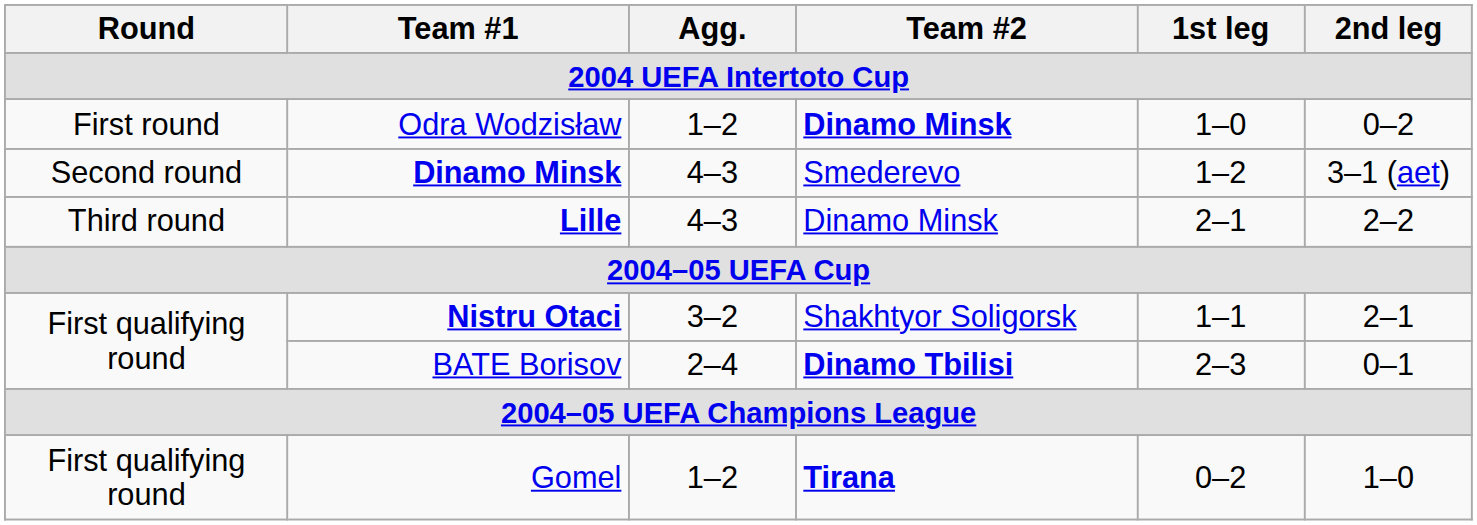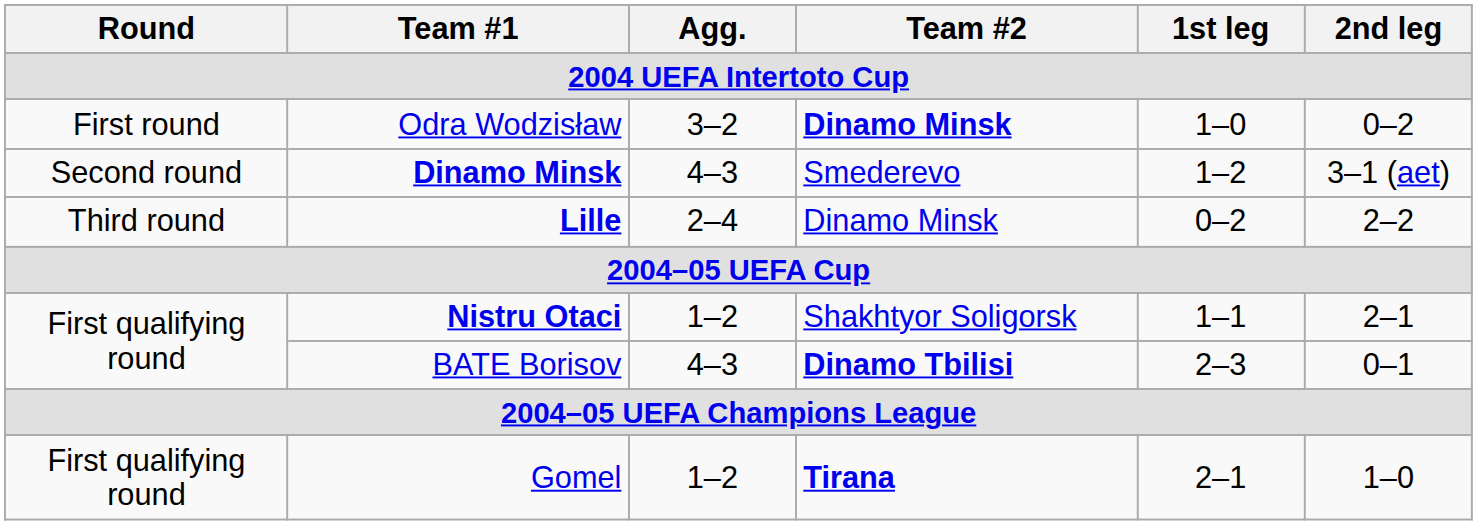 <table class="wikitable">
 <tr>
 <th width="140">Round</th>
 <th width="170">Team #1</th>
 <th width="80">Agg.</th>
 <th width="170">Team #2</th>
 <th width="80">1st leg</th>
 <th width="80">2nd leg</th>
 </tr>
 <tr style="background:#E0E0E0; font-size:95%">
 <td colspan="6" style="text-align:center"><strong><a href='#'>2004 UEFA Intertoto Cup</a></strong></td>
 </tr>
 <tr>
 <td style="text-align:center">First round</td>
 <td style="text-align:right"><a href='#'>Odra Wodzisław</a> </td>
-<td style="text-align:center">1–2</td>
+<td style="text-align:center">3–2</td>
 <td> <strong><a href='#'>Dinamo Minsk</a></strong></td>
 <td style="text-align:center">1–0</td>
 <td style="text-align:center">0–2</td>
 </tr>
 <tr>
 <td style="text-align:center">Second round</td>
 <td style="text-align:right"><strong><a href='#'>Dinamo Minsk</a></strong> </td>
 <td style="text-align:center">4–3</td>
 <td> <a href='#'>Smederevo</a></td>
 <td style="text-align:center">1–2</td>
 <td style="text-align:center">3–1 (<a href='#'>aet</a>)</td>
 </tr>
 <tr>
 <td style="text-align:center">Third round</td>
 <td style="text-align:right"><strong><a href='#'>Lille</a></strong> </td>
-<td style="text-align:center">4–3</td>
+<td style="text-align:center">2–4</td>
 <td> <a href='#'>Dinamo Minsk</a></td>
-<td style="text-align:center">2–1</td>
+<td style="text-align:center">0–2</td>
 <td style="text-align:center">2–2</td>
 </tr>
 <tr style="background:#E0E0E0; font-size:95%">
 <td colspan="6" style="text-align:center"><strong><a href='#'>2004–05 UEFA Cup</a></strong></td>
 </tr>
 <tr>
 <td style="text-align:center" rowspan="2">First qualifying round</td>
 <td style="text-align:right"><strong><a href='#'>Nistru Otaci</a></strong> </td>
-<td style="text-align:center">3–2</td>
+<td style="text-align:center">1–2</td>
 <td> <a href='#'>Shakhtyor Soligorsk</a></td>
 <td style="text-align:center">1–1</td>
 <td style="text-align:center">2–1</td>
 </tr>
 <tr>
 <td style="text-align:right"><a href='#'>BATE Borisov</a> </td>
-<td style="text-align:center">2–4</td>
+<td style="text-align:center">4–3</td>
 <td> <strong><a href='#'>Dinamo Tbilisi</a></strong></td>
 <td style="text-align:center">2–3</td>
 <td style="text-align:center">0–1</td>
 </tr>
 <tr style="background:#E0E0E0; font-size:95%">
 <td colspan="6" style="text-align:center"><strong><a href='#'>2004–05 UEFA Champions League</a></strong></td>
 </tr>
 <tr>
 <td style="text-align:center">First qualifying round</td>
 <td style="text-align:right"><a href='#'>Gomel</a> </td>
 <td style="text-align:center">1–2</td>
 <td> <strong><a href='#'>Tirana</a></strong></td>
-<td style="text-align:center">0–2</td>
+<td style="text-align:center">2–1</td>
 <td style="text-align:center">1–0</td>
 </tr>
 </table>
